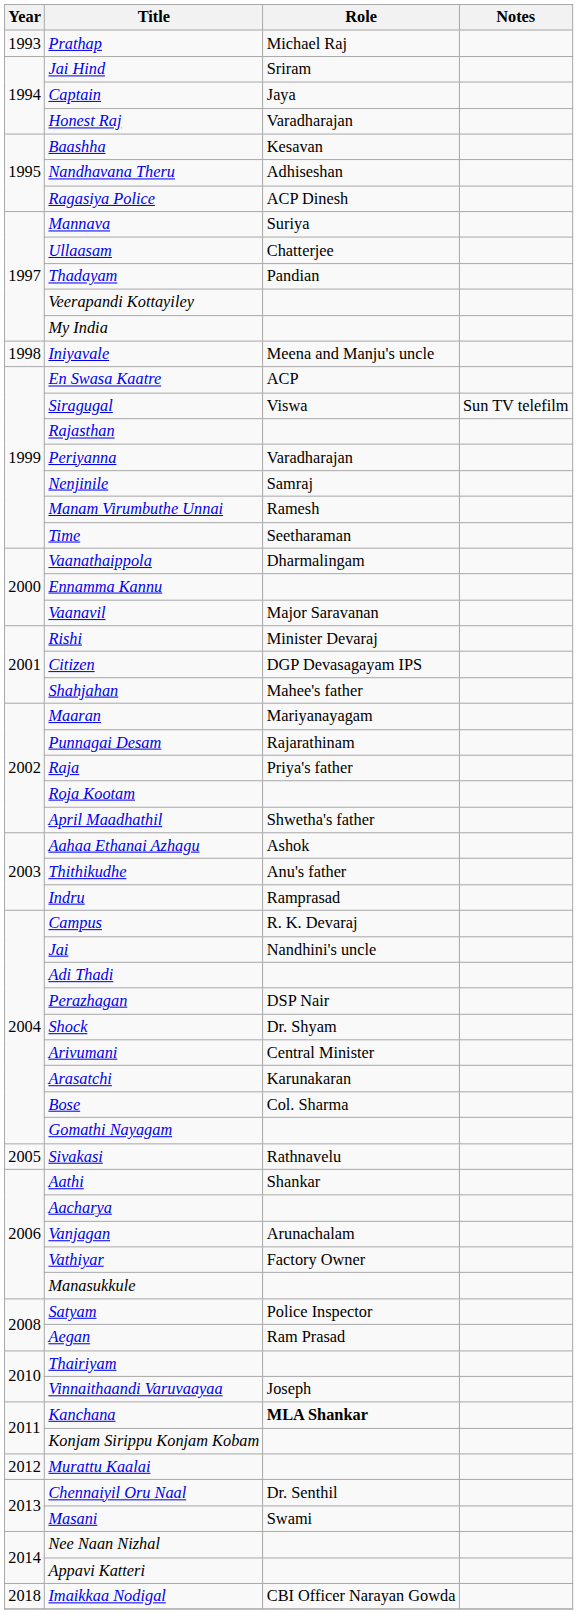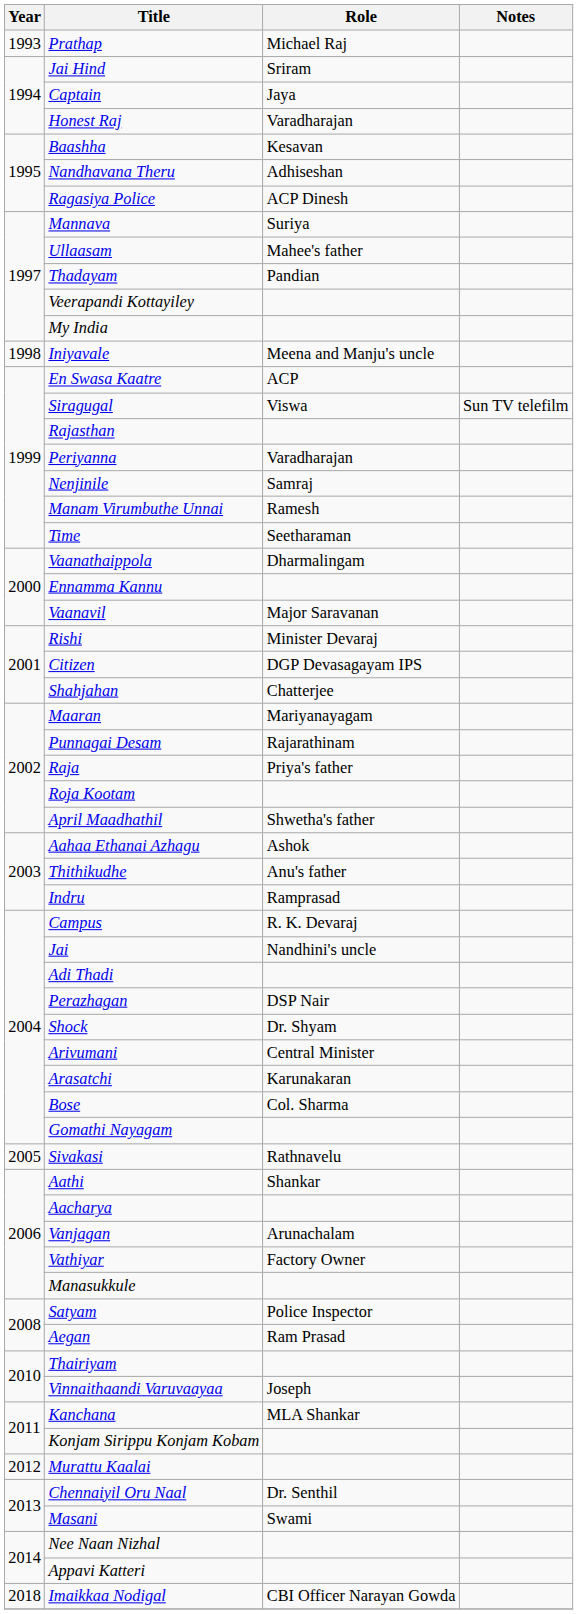 <table class="wikitable sortable">
 <tr>
 <th>Year</th>
 <th>Title</th>
 <th>Role</th>
 <th class="unsortable">Notes</th>
 </tr>
 <tr>
 <td>1993</td>
 <td><em><a href='#'>Prathap</a></em></td>
 <td>Michael Raj</td>
 <td></td>
 </tr>
 <tr>
 <td rowspan=3>1994</td>
 <td><em><a href='#'>Jai Hind</a></em></td>
 <td>Sriram</td>
 <td></td>
 </tr>
 <tr>
 <td><em><a href='#'>Captain</a></em></td>
 <td>Jaya</td>
 <td></td>
 </tr>
 <tr>
 <td><em><a href='#'>Honest Raj</a></em></td>
 <td>Varadharajan</td>
 <td></td>
 </tr>
 <tr>
 <td rowspan=3>1995</td>
 <td><em><a href='#'>Baashha</a></em></td>
 <td>Kesavan</td>
 <td></td>
 </tr>
 <tr>
 <td><em><a href='#'>Nandhavana Theru</a></em></td>
 <td>Adhiseshan</td>
 <td></td>
 </tr>
 <tr>
 <td><em><a href='#'>Ragasiya Police</a></em></td>
 <td>ACP Dinesh</td>
 <td></td>
 </tr>
 <tr>
 <td rowspan=5>1997</td>
 <td><em><a href='#'>Mannava</a></em></td>
 <td>Suriya</td>
 <td></td>
 </tr>
 <tr>
 <td><em><a href='#'>Ullaasam</a></em></td>
-<td>Chatterjee</td>
+<td>Mahee's father</td>
 <td></td>
 </tr>
 <tr>
 <td><em><a href='#'>Thadayam</a></em></td>
 <td>Pandian</td>
 <td></td>
 </tr>
 <tr>
 <td><em>Veerapandi Kottayiley</em></td>
 <td></td>
 <td></td>
 </tr>
 <tr>
 <td><em>My India</em></td>
 <td></td>
 <td></td>
 </tr>
 <tr>
 <td>1998</td>
 <td><em><a href='#'>Iniyavale</a></em></td>
 <td>Meena and Manju's uncle</td>
 <td></td>
 </tr>
 <tr>
 <td rowspan=7>1999</td>
 <td><em><a href='#'>En Swasa Kaatre</a></em></td>
 <td>ACP</td>
 <td></td>
 </tr>
 <tr>
 <td><em><a href='#'>Siragugal</a></em></td>
 <td>Viswa</td>
 <td>Sun TV telefilm</td>
 </tr>
 <tr>
 <td><em><a href='#'>Rajasthan</a></em></td>
 <td></td>
 <td></td>
 </tr>
 <tr>
 <td><em><a href='#'>Periyanna</a></em></td>
 <td>Varadharajan</td>
 <td></td>
 </tr>
 <tr>
 <td><em><a href='#'>Nenjinile</a></em></td>
 <td>Samraj</td>
 <td></td>
 </tr>
 <tr>
 <td><em><a href='#'>Manam Virumbuthe Unnai</a></em></td>
 <td>Ramesh</td>
 <td></td>
 </tr>
 <tr>
 <td><em><a href='#'>Time</a></em></td>
 <td>Seetharaman</td>
 <td></td>
 </tr>
 <tr>
 <td rowspan=3>2000</td>
 <td><em><a href='#'>Vaanathaippola</a></em></td>
 <td>Dharmalingam</td>
 <td></td>
 </tr>
 <tr>
 <td><em><a href='#'>Ennamma Kannu</a></em></td>
 <td></td>
 <td></td>
 </tr>
 <tr>
 <td><em><a href='#'>Vaanavil</a></em></td>
 <td>Major Saravanan</td>
 <td></td>
 </tr>
 <tr>
 <td rowspan=3>2001</td>
 <td><em><a href='#'>Rishi</a></em></td>
 <td>Minister Devaraj</td>
 <td></td>
 </tr>
 <tr>
 <td><em><a href='#'>Citizen</a></em></td>
 <td>DGP Devasagayam IPS</td>
 <td></td>
 </tr>
 <tr>
 <td><em><a href='#'>Shahjahan</a></em></td>
-<td>Mahee's father</td>
+<td>Chatterjee</td>
 <td></td>
 </tr>
 <tr>
 <td rowspan=5>2002</td>
 <td><em><a href='#'>Maaran</a></em></td>
 <td>Mariyanayagam</td>
 <td></td>
 </tr>
 <tr>
 <td><em><a href='#'>Punnagai Desam</a></em></td>
 <td>Rajarathinam</td>
 <td></td>
 </tr>
 <tr>
 <td><em><a href='#'>Raja</a></em></td>
 <td>Priya's father</td>
 <td></td>
 </tr>
 <tr>
 <td><em><a href='#'>Roja Kootam</a></em></td>
 <td></td>
 <td></td>
 </tr>
 <tr>
 <td><em><a href='#'>April Maadhathil</a></em></td>
 <td>Shwetha's father</td>
 <td></td>
 </tr>
 <tr>
 <td rowspan=3>2003</td>
 <td><em><a href='#'>Aahaa Ethanai Azhagu</a></em></td>
 <td>Ashok</td>
 <td></td>
 </tr>
 <tr>
 <td><em><a href='#'>Thithikudhe</a></em></td>
 <td>Anu's father</td>
 <td></td>
 </tr>
 <tr>
 <td><em><a href='#'>Indru</a></em></td>
 <td>Ramprasad</td>
 <td></td>
 </tr>
 <tr>
 <td rowspan=9>2004</td>
 <td><em><a href='#'>Campus</a></em></td>
 <td>R. K. Devaraj</td>
 <td></td>
 </tr>
 <tr>
 <td><em><a href='#'>Jai</a></em></td>
 <td>Nandhini's uncle</td>
 <td></td>
 </tr>
 <tr>
 <td><em><a href='#'>Adi Thadi</a></em></td>
 <td></td>
 <td></td>
 </tr>
 <tr>
 <td><em><a href='#'>Perazhagan</a></em></td>
 <td>DSP Nair</td>
 <td></td>
 </tr>
 <tr>
 <td><em><a href='#'>Shock</a></em></td>
 <td>Dr. Shyam</td>
 <td></td>
 </tr>
 <tr>
 <td><em><a href='#'>Arivumani</a></em></td>
 <td>Central Minister</td>
 <td></td>
 </tr>
 <tr>
 <td><em><a href='#'>Arasatchi</a></em></td>
 <td>Karunakaran</td>
 <td></td>
 </tr>
 <tr>
 <td><em><a href='#'>Bose</a></em></td>
 <td>Col. Sharma</td>
 <td></td>
 </tr>
 <tr>
 <td><em><a href='#'>Gomathi Nayagam</a></em></td>
 <td></td>
 <td></td>
 </tr>
 <tr>
 <td>2005</td>
 <td><em><a href='#'>Sivakasi</a></em></td>
 <td>Rathnavelu</td>
 <td></td>
 </tr>
 <tr>
 <td rowspan=5>2006</td>
 <td><em><a href='#'>Aathi</a></em></td>
 <td>Shankar</td>
 <td></td>
 </tr>
 <tr>
 <td><em><a href='#'>Aacharya</a></em></td>
 <td></td>
 <td></td>
 </tr>
 <tr>
 <td><em><a href='#'>Vanjagan</a></em></td>
 <td>Arunachalam</td>
 <td></td>
 </tr>
 <tr>
 <td><em><a href='#'>Vathiyar</a></em></td>
 <td>Factory Owner</td>
 <td></td>
 </tr>
 <tr>
 <td><em>Manasukkule</em></td>
 <td></td>
 <td></td>
 </tr>
 <tr>
 <td rowspan="2">2008</td>
 <td><em><a href='#'>Satyam</a></em></td>
 <td>Police Inspector</td>
 <td></td>
 </tr>
 <tr>
 <td><em><a href='#'>Aegan</a></em></td>
 <td>Ram Prasad</td>
 <td></td>
 </tr>
 <tr>
 <td rowspan=2>2010</td>
 <td><em><a href='#'>Thairiyam</a></em></td>
 <td></td>
 <td></td>
 </tr>
 <tr>
 <td><em><a href='#'>Vinnaithaandi Varuvaayaa</a></em></td>
 <td>Joseph</td>
 <td></td>
 </tr>
 <tr>
 <td rowspan=2>2011</td>
 <td><em><a href='#'>Kanchana</a></em></td>
-<td><strong>MLA Shankar</strong></td>
+<td>MLA Shankar</td>
 <td></td>
 </tr>
 <tr>
 <td><em>Konjam Sirippu Konjam Kobam</em></td>
 <td></td>
 <td></td>
 </tr>
 <tr>
 <td>2012</td>
 <td><em><a href='#'>Murattu Kaalai</a></em></td>
 <td></td>
 <td></td>
 </tr>
 <tr>
 <td rowspan=2>2013</td>
 <td><em><a href='#'>Chennaiyil Oru Naal</a></em></td>
 <td>Dr. Senthil</td>
 <td></td>
 </tr>
 <tr>
 <td><em><a href='#'>Masani</a></em></td>
 <td>Swami</td>
 <td></td>
 </tr>
 <tr>
 <td rowspan=2>2014</td>
 <td><em>Nee Naan Nizhal</em></td>
 <td></td>
 </tr>
 <tr>
 <td><em>Appavi Katteri</em></td>
 <td></td>
 <td></td>
 </tr>
 <tr>
 <td>2018</td>
 <td><em><a href='#'>Imaikkaa Nodigal</a></em></td>
 <td>CBI Officer Narayan Gowda</td>
 <td></td>
 </tr>
 <tr>
 </tr>
 </table>
